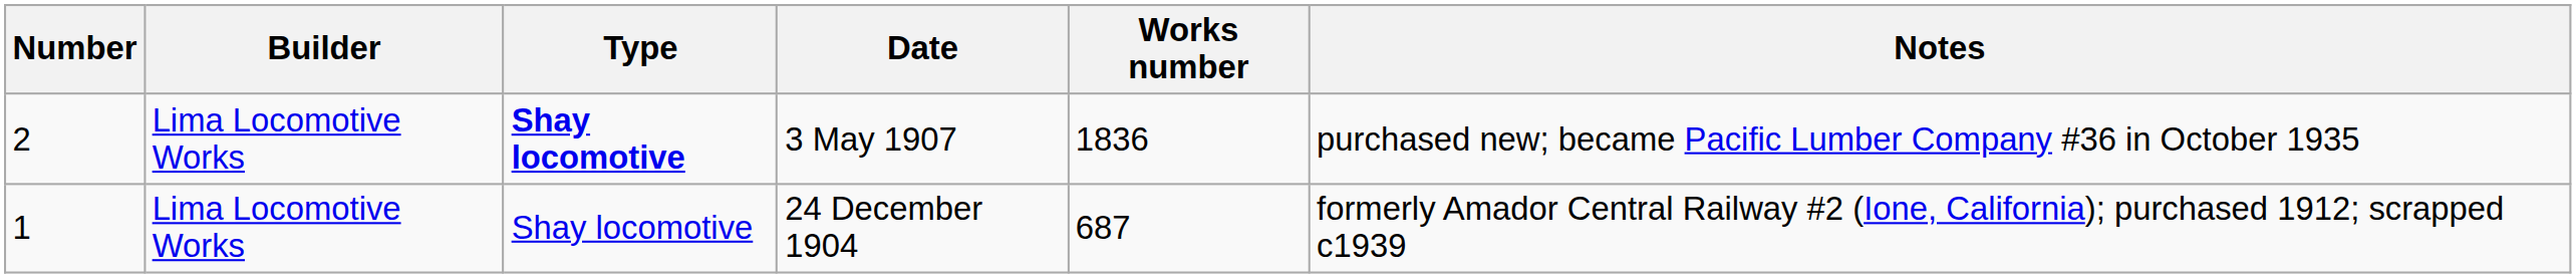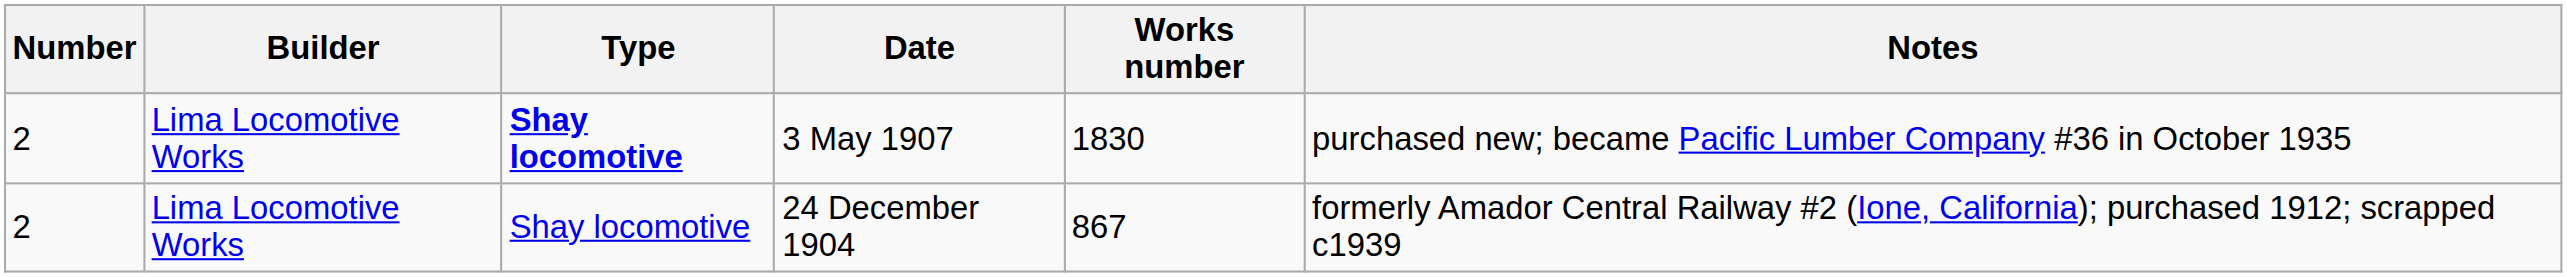 <table class="wikitable">
 <tr>
 <th>Number</th>
 <th>Builder</th>
 <th>Type</th>
 <th>Date</th>
 <th>Works number</th>
 <th>Notes</th>
 </tr>
 <tr>
 <td>2</td>
 <td><a href='#'>Lima Locomotive Works</a></td>
 <td><strong><a href='#'>Shay locomotive</a></strong></td>
 <td>3 May 1907</td>
-<td>1836</td>
+<td>1830</td>
 <td>purchased new; became <a href='#'>Pacific Lumber Company</a> #36 in October 1935</td>
 </tr>
 <tr>
-<td>1</td>
+<td>2</td>
 <td><a href='#'>Lima Locomotive Works</a></td>
 <td><a href='#'>Shay locomotive</a></td>
 <td>24 December 1904</td>
-<td>687</td>
+<td>867</td>
 <td>formerly Amador Central Railway #2 (<a href='#'>Ione, California</a>); purchased 1912; scrapped c1939</td>
 </tr>
 </table>
